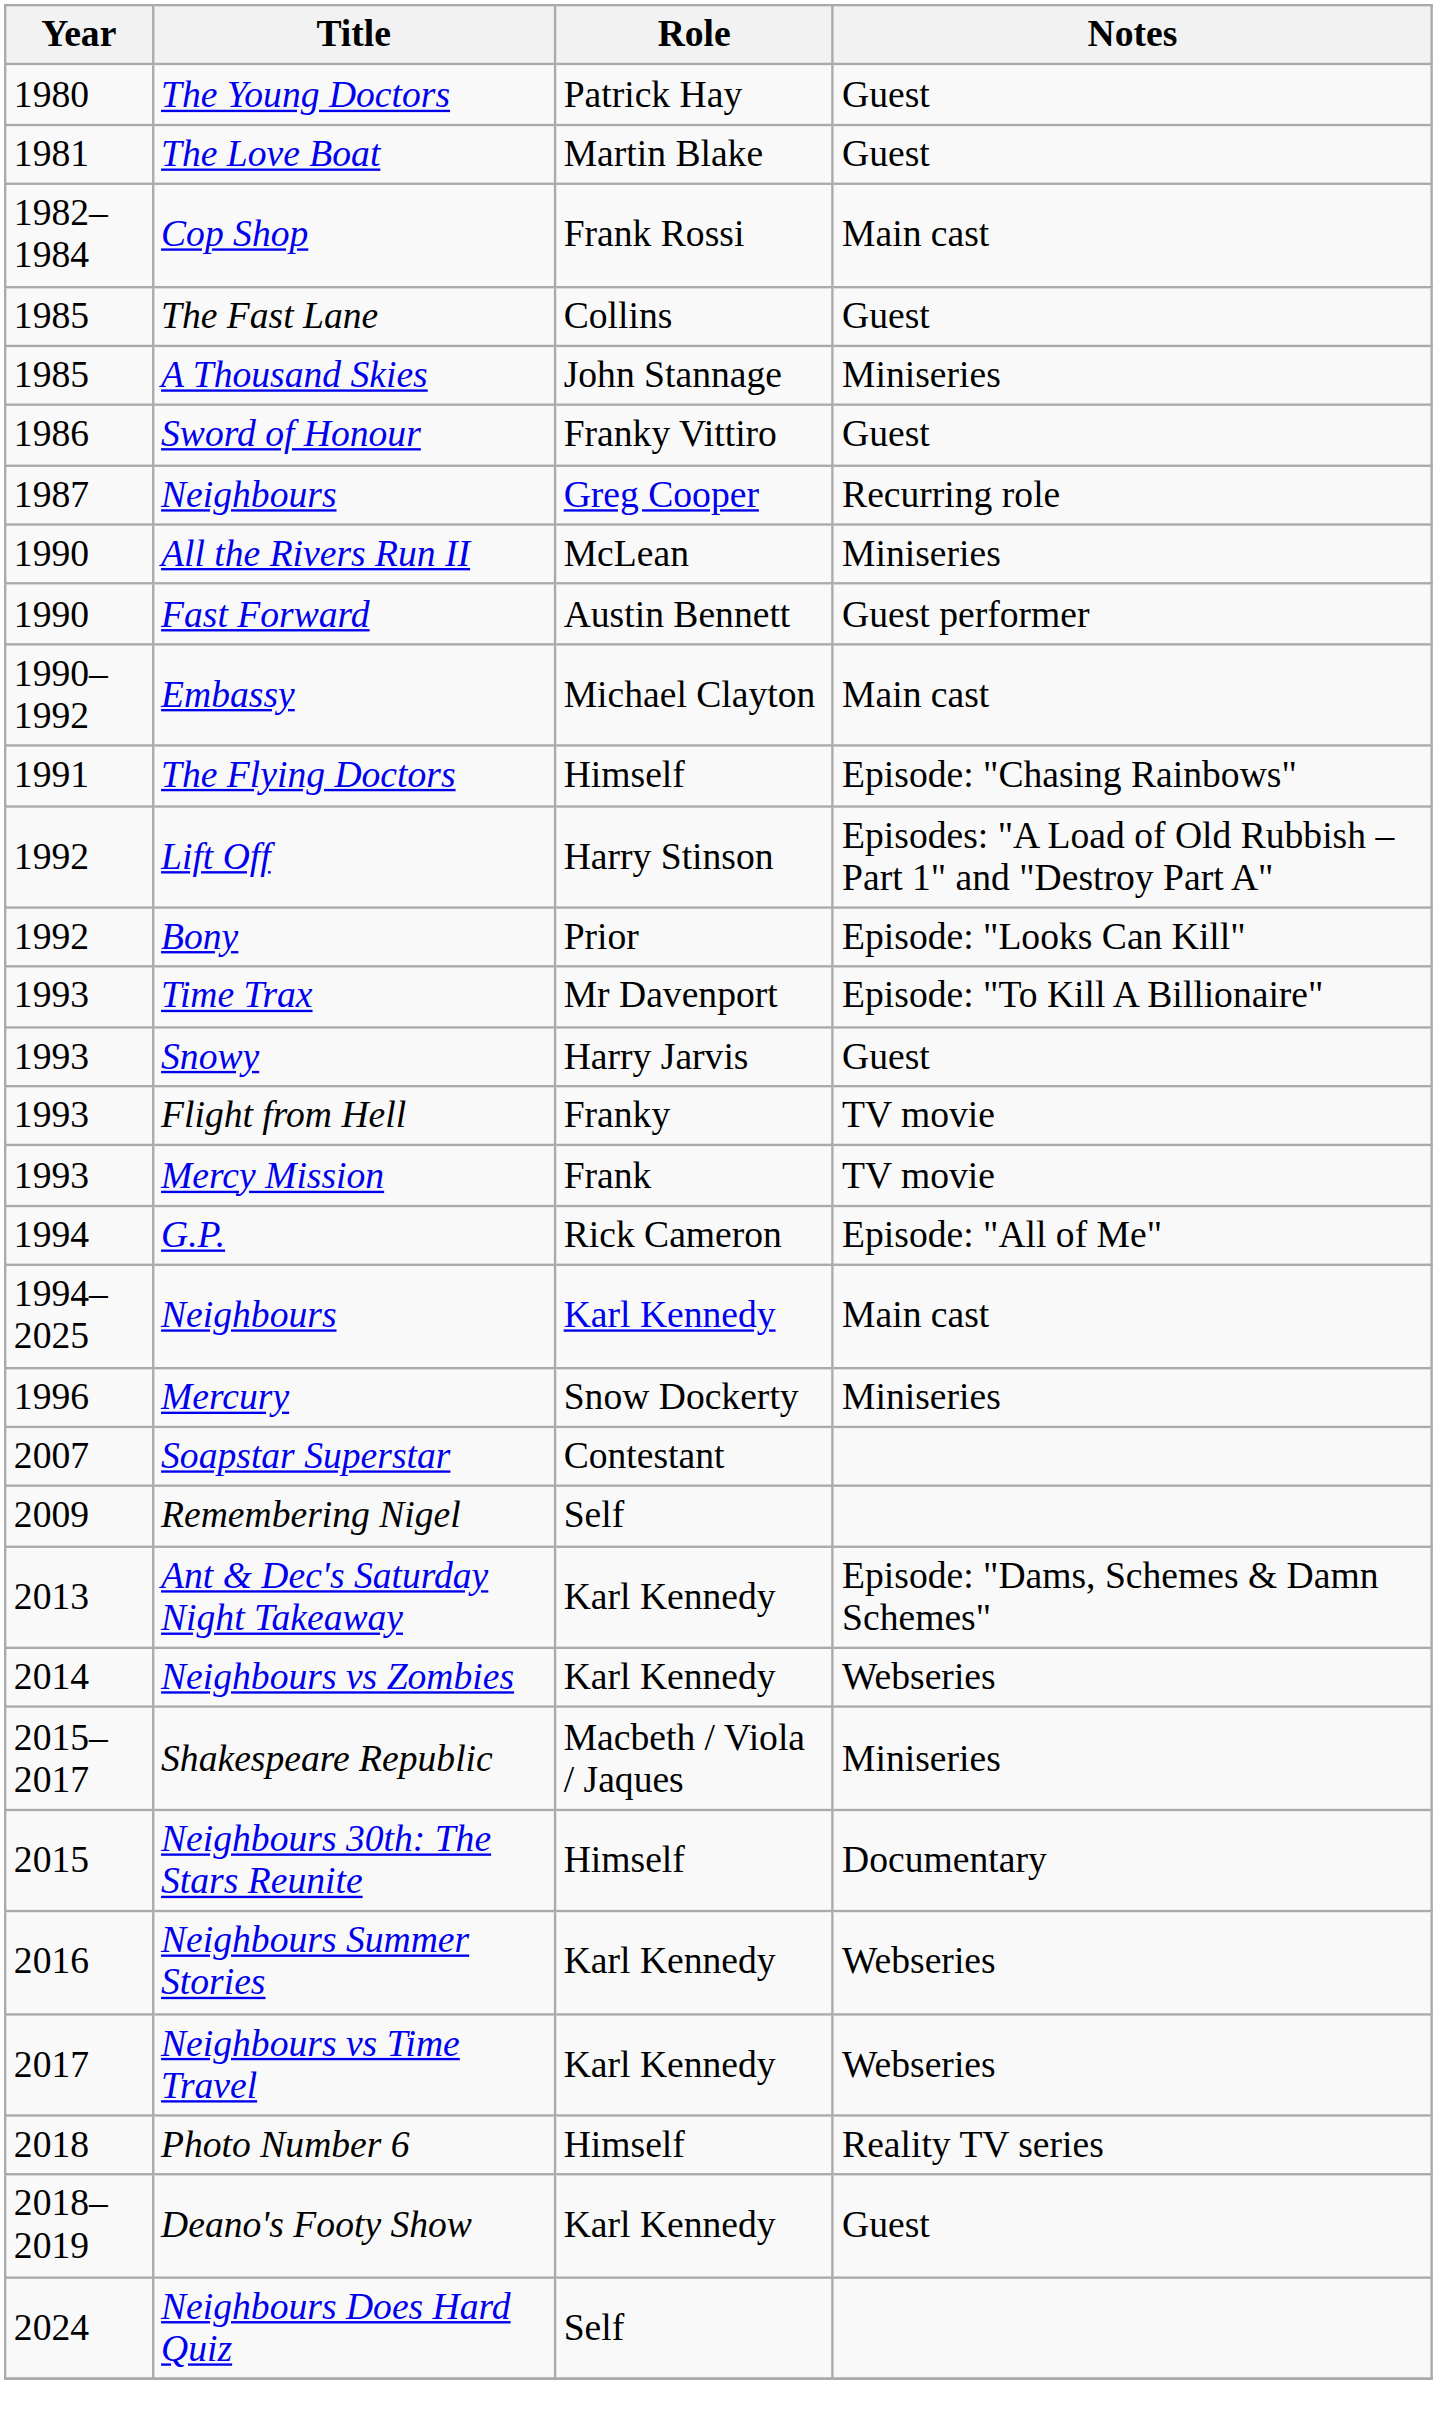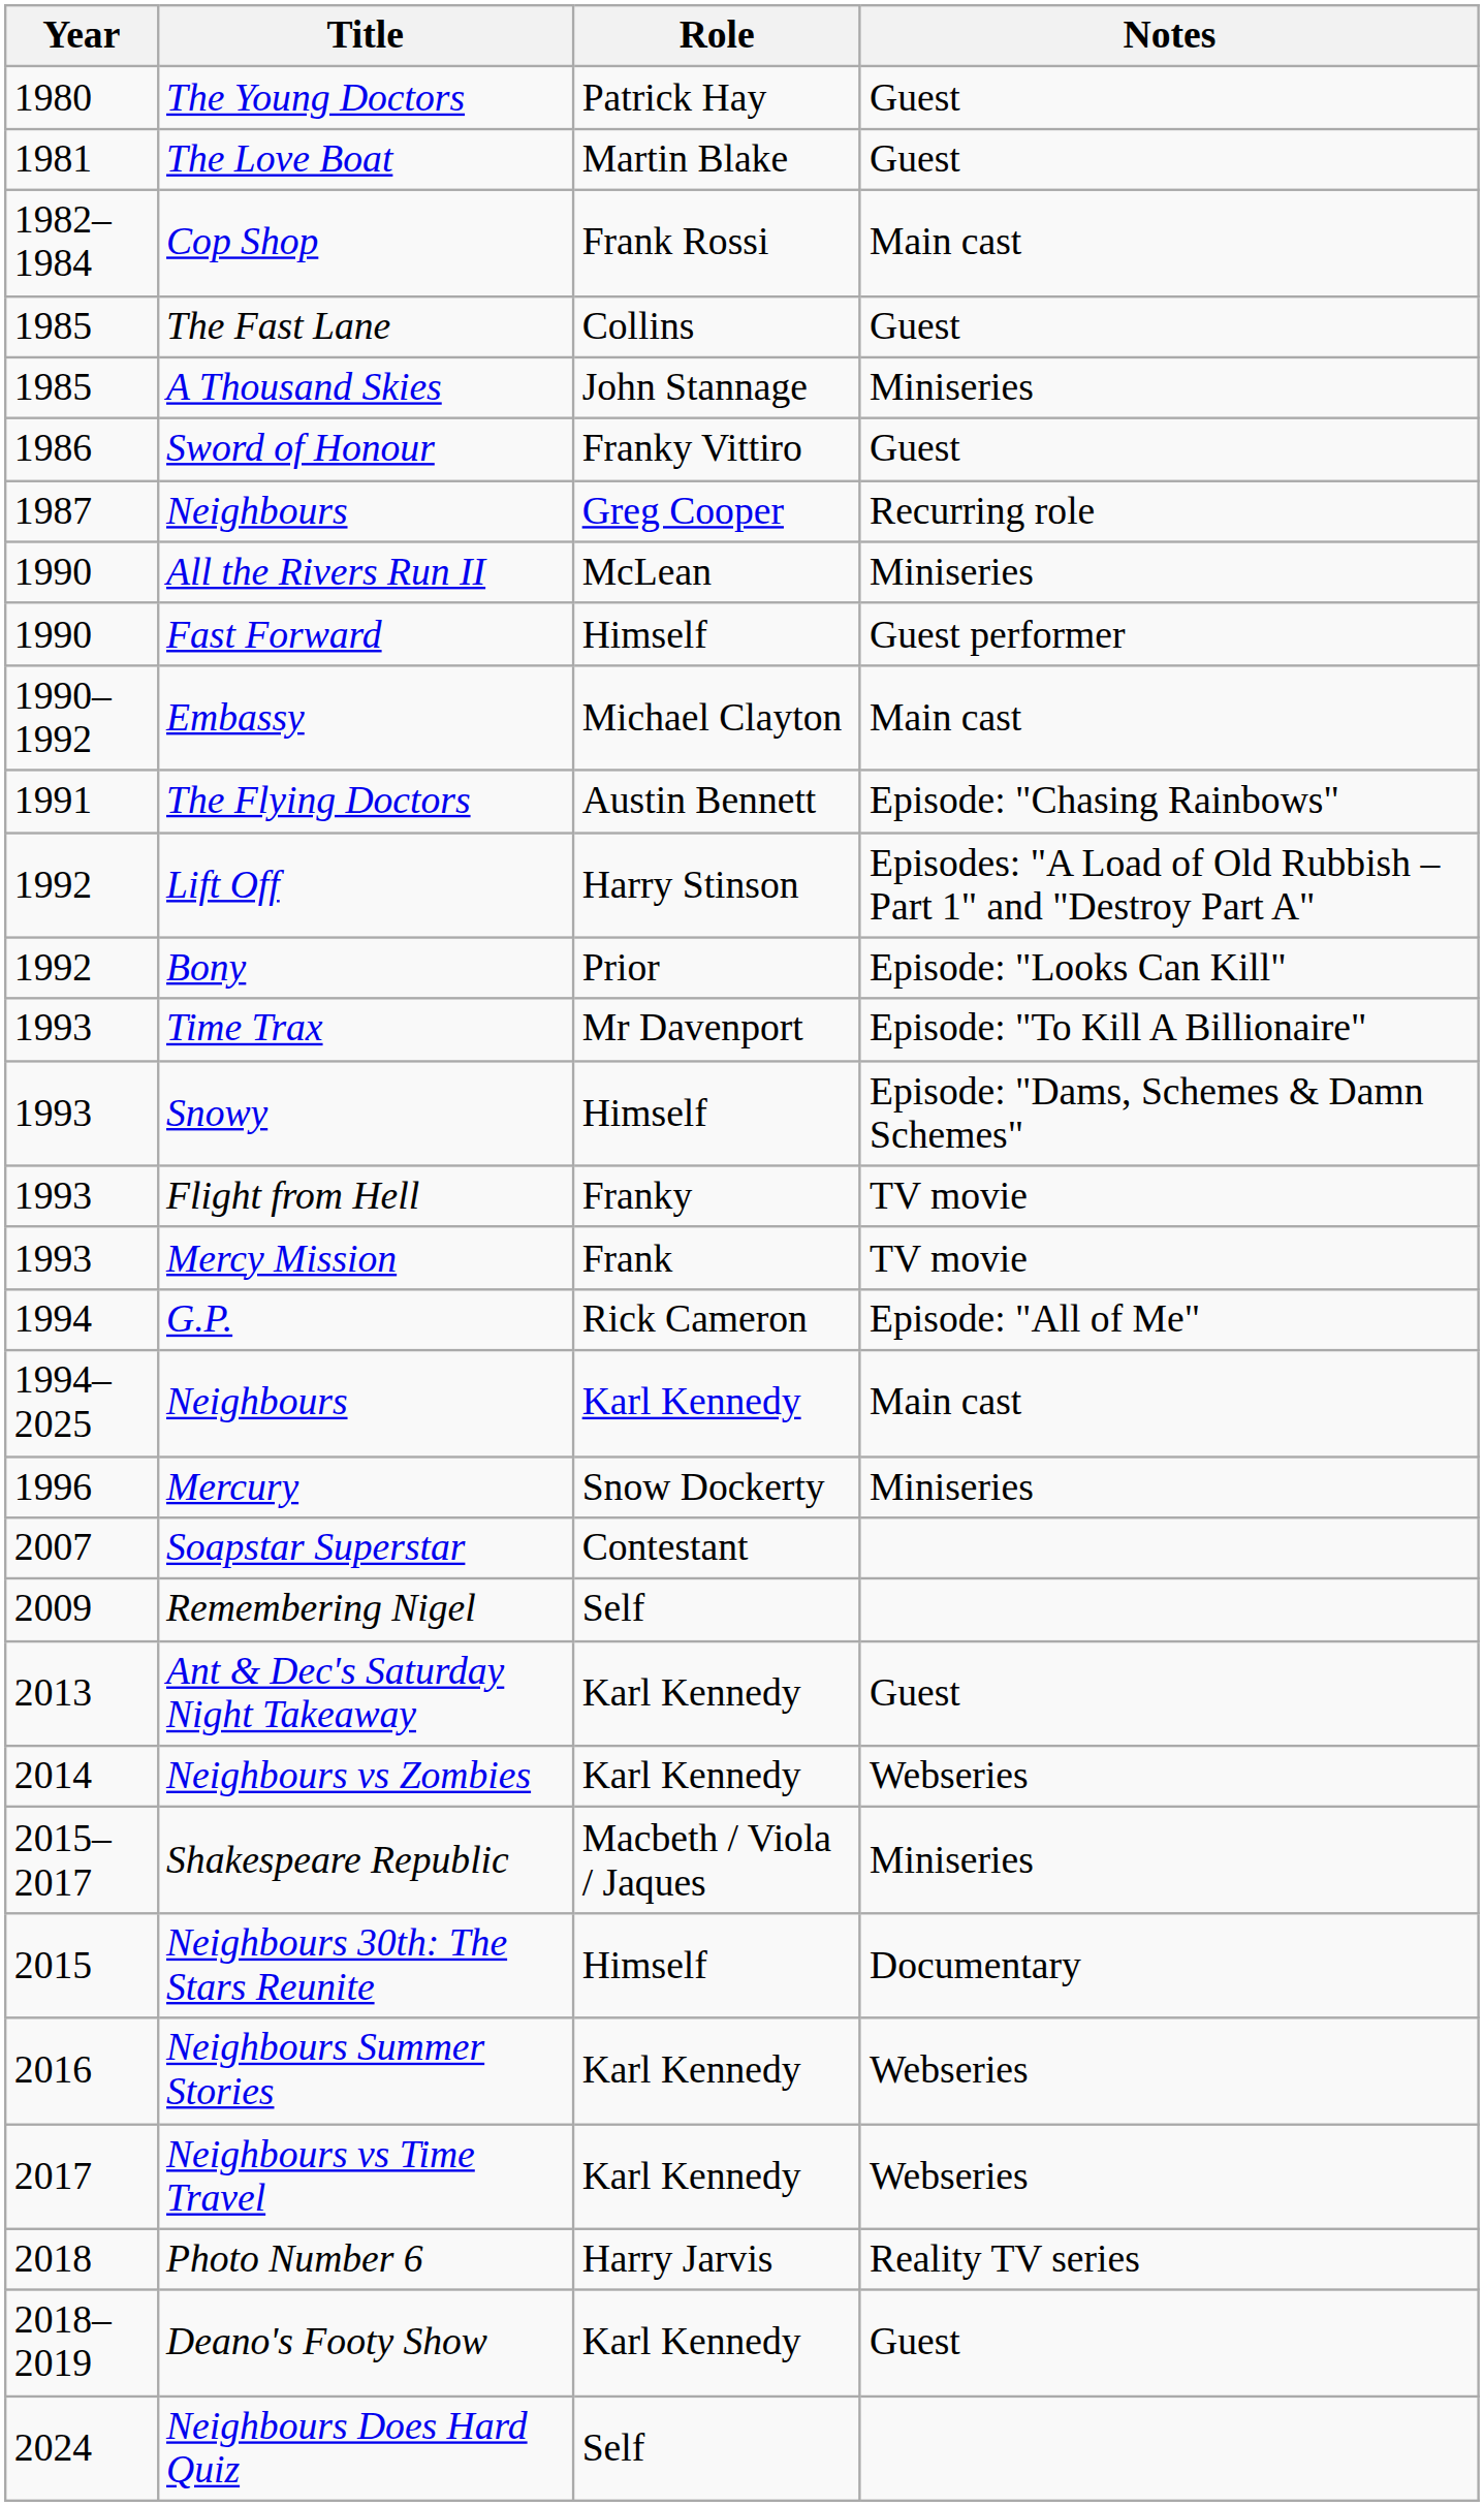 <table class="wikitable">
 <tr>
 <th>Year</th>
 <th>Title</th>
 <th>Role</th>
 <th>Notes</th>
 </tr>
 <tr>
 <td>1980</td>
 <td><em><a href='#'>The Young Doctors</a></em></td>
 <td>Patrick Hay</td>
 <td>Guest</td>
 </tr>
 <tr>
 <td>1981</td>
 <td><em><a href='#'>The Love Boat</a></em></td>
 <td>Martin Blake</td>
 <td>Guest</td>
 </tr>
 <tr>
 <td>1982–1984</td>
 <td><em><a href='#'>Cop Shop</a></em></td>
 <td>Frank Rossi</td>
 <td>Main cast</td>
 </tr>
 <tr>
 <td>1985</td>
 <td><em>The Fast Lane</em></td>
 <td>Collins</td>
 <td>Guest</td>
 </tr>
 <tr>
 <td>1985</td>
 <td><em><a href='#'>A Thousand Skies</a></em></td>
 <td>John Stannage</td>
 <td>Miniseries</td>
 </tr>
 <tr>
 <td>1986</td>
 <td><em><a href='#'>Sword of Honour</a></em></td>
 <td>Franky Vittiro</td>
 <td>Guest</td>
 </tr>
 <tr>
 <td>1987</td>
 <td><em><a href='#'>Neighbours</a></em></td>
 <td><a href='#'>Greg Cooper</a></td>
 <td>Recurring role</td>
 </tr>
 <tr>
 <td>1990</td>
 <td><em><a href='#'>All the Rivers Run II</a></em></td>
 <td>McLean</td>
 <td>Miniseries</td>
 </tr>
 <tr>
 <td>1990</td>
 <td><em><a href='#'>Fast Forward</a></em></td>
-<td>Austin Bennett</td>
+<td>Himself</td>
 <td>Guest performer</td>
 </tr>
 <tr>
 <td>1990–1992</td>
 <td><em><a href='#'>Embassy</a></em></td>
 <td>Michael Clayton</td>
 <td>Main cast</td>
 </tr>
 <tr>
 <td>1991</td>
 <td><em><a href='#'>The Flying Doctors</a></em></td>
-<td>Himself</td>
+<td>Austin Bennett</td>
 <td>Episode: "Chasing Rainbows"</td>
 </tr>
 <tr>
 <td>1992</td>
 <td><em><a href='#'>Lift Off</a></em></td>
 <td>Harry Stinson</td>
 <td>Episodes: "A Load of Old Rubbish – Part 1" and "Destroy Part A"</td>
 </tr>
 <tr>
 <td>1992</td>
 <td><em><a href='#'>Bony</a></em></td>
 <td>Prior</td>
 <td>Episode: "Looks Can Kill"</td>
 </tr>
 <tr>
 <td>1993</td>
 <td><em><a href='#'>Time Trax</a></em></td>
 <td>Mr Davenport</td>
 <td>Episode: "To Kill A Billionaire"</td>
 </tr>
 <tr>
 <td>1993</td>
 <td><em><a href='#'>Snowy</a></em></td>
-<td>Harry Jarvis</td>
-<td>Guest</td>
+<td>Himself</td>
+<td>Episode: "Dams, Schemes & Damn Schemes"</td>
 </tr>
 <tr>
 <td>1993</td>
 <td><em>Flight from Hell</em></td>
 <td>Franky</td>
 <td>TV movie</td>
 </tr>
 <tr>
 <td>1993</td>
 <td><em><a href='#'>Mercy Mission</a></em></td>
 <td>Frank</td>
 <td>TV movie</td>
 </tr>
 <tr>
 <td>1994</td>
 <td><em><a href='#'>G.P.</a></em></td>
 <td>Rick Cameron</td>
 <td>Episode: "All of Me"</td>
 </tr>
 <tr>
 <td>1994–2025</td>
 <td><em><a href='#'>Neighbours</a></em></td>
 <td><a href='#'>Karl Kennedy</a></td>
 <td>Main cast</td>
 </tr>
 <tr>
 <td>1996</td>
 <td><em><a href='#'>Mercury</a></em></td>
 <td>Snow Dockerty</td>
 <td>Miniseries</td>
 </tr>
 <tr>
 <td>2007</td>
 <td><em><a href='#'>Soapstar Superstar</a></em></td>
 <td>Contestant</td>
 <td></td>
 </tr>
 <tr>
 <td>2009</td>
 <td><em>Remembering Nigel</em></td>
 <td>Self</td>
 <td></td>
 </tr>
 <tr>
 <td>2013</td>
 <td><em><a href='#'>Ant & Dec's Saturday Night Takeaway</a></em></td>
 <td>Karl Kennedy</td>
-<td>Episode: "Dams, Schemes & Damn Schemes"</td>
+<td>Guest</td>
 </tr>
 <tr>
 <td>2014</td>
 <td><em><a href='#'>Neighbours vs Zombies</a></em></td>
 <td>Karl Kennedy</td>
 <td>Webseries</td>
 </tr>
 <tr>
 <td>2015–2017</td>
 <td><em>Shakespeare Republic</em></td>
 <td>Macbeth / Viola / Jaques</td>
 <td>Miniseries</td>
 </tr>
 <tr>
 <td>2015</td>
 <td><em><a href='#'>Neighbours 30th: The Stars Reunite</a></em></td>
 <td>Himself</td>
 <td>Documentary</td>
 </tr>
 <tr>
 <td>2016</td>
 <td><em><a href='#'>Neighbours Summer Stories</a></em></td>
 <td>Karl Kennedy</td>
 <td>Webseries</td>
 </tr>
 <tr>
 <td>2017</td>
 <td><em><a href='#'>Neighbours vs Time Travel</a></em></td>
 <td>Karl Kennedy</td>
 <td>Webseries</td>
 </tr>
 <tr>
 <td>2018</td>
 <td><em>Photo Number 6</em></td>
-<td>Himself</td>
+<td>Harry Jarvis</td>
 <td>Reality TV series</td>
 </tr>
 <tr>
 <td>2018–2019</td>
 <td><em>Deano's Footy Show</em></td>
 <td>Karl Kennedy</td>
 <td>Guest</td>
 </tr>
 <tr>
 <td>2024</td>
 <td><em><a href='#'>Neighbours Does Hard Quiz</a></em></td>
 <td>Self</td>
 <td></td>
 </tr>
 <tr>
 </tr>
 </table>
